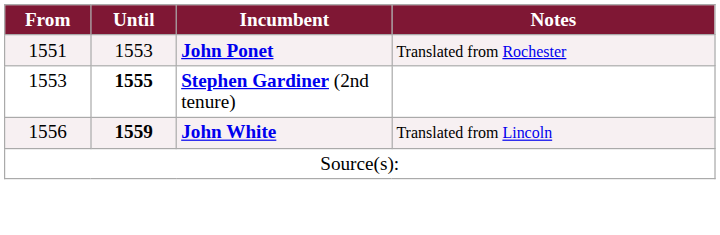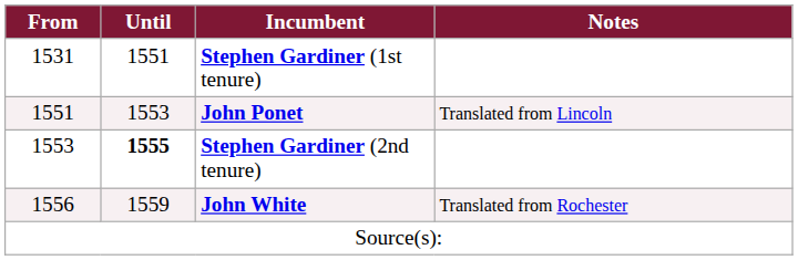 <table class="wikitable" style="width:95%;">
 <tr align=top>
 <th style="background:#7f1734; color:white; width:12%;">From</th>
 <th style="background:#7f1734; color:white; width:12%;">Until</th>
 <th style="background:#7f1734; color:white; width:30%;">Incumbent</th>
 <th style="background:#7f1734; color:white; width:45%;">Notes</th>
 </tr>
+<tr style="vertical-align:top; background:white;">
+<td align=center>1531</td>
+<td align=center>1551</td>
+<td> <strong><a href='#'>Stephen Gardiner</a></strong> (1st tenure)</td>
+<td><small></small></td>
+</tr>
 <tr style="vertical-align:top; background:#f7f0f2;">
 <td align=center>1551</td>
 <td align=center>1553</td>
 <td><strong><a href='#'>John Ponet</a></strong></td>
-<td><small>Translated from <a href='#'>Rochester</a></small></td>
+<td><small>Translated from <a href='#'>Lincoln</a></small></td>
 </tr>
 <tr style="vertical-align:top; background:white;">
 <td align=center>1553</td>
 <td align=center><strong>1555</strong></td>
 <td> <strong><a href='#'>Stephen Gardiner</a></strong> (2nd tenure)</td>
 <td><small></small></td>
 </tr>
 <tr style="vertical-align:top; background:#f7f0f2;">
 <td align=center>1556</td>
-<td align=center><strong>1559</strong></td>
+<td align=center>1559</td>
 <td><strong><a href='#'>John White</a></strong></td>
-<td><small>Translated from <a href='#'>Lincoln</a></small></td>
+<td><small>Translated from <a href='#'>Rochester</a></small></td>
 </tr>
 <tr style="vertical-align:top; background:white;">
 <td colspan="4" style="text-align:center;">Source(s):</td>
 </tr>
 </table>
